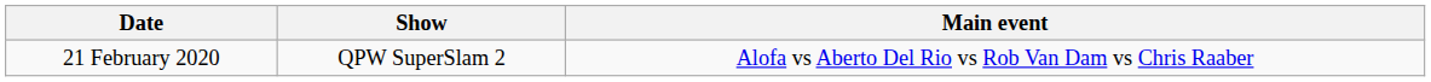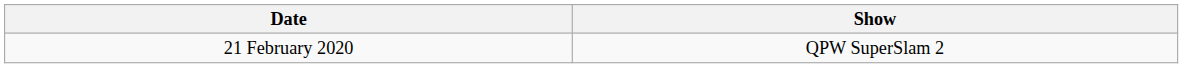 <table class="wikitable" style="width:65%; text-align:center">
 <tr>
 <th>Date</th>
 <th>Show</th>
-<th>Main event</th>
 </tr>
 <tr>
 <td>21 February 2020</td>
 <td>QPW SuperSlam 2</td>
-<td><a href='#'>Alofa</a> vs <a href='#'>Aberto Del Rio</a> vs <a href='#'>Rob Van Dam</a> vs <a href='#'>Chris Raaber</a></td>
 </tr>
 </table>
